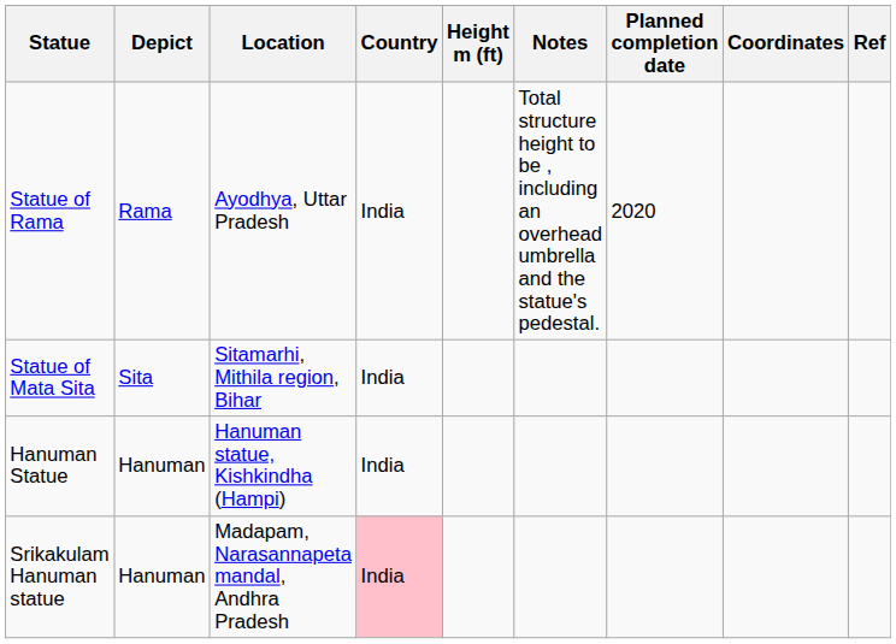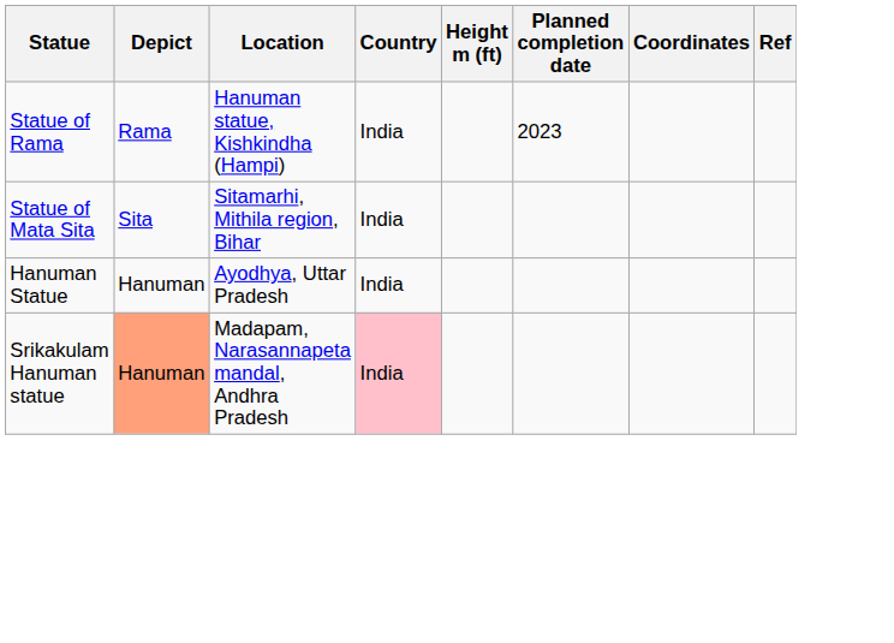 <table class="wikitable sortable">
 <tr>
 <th>Statue</th>
 <th>Depict</th>
 <th>Location</th>
 <th>Country</th>
 <th>Height<br>m (ft)</th>
-<th class="unsortable">Notes</th>
 <th>Planned completion date</th>
 <th>Coordinates</th>
 <th class="unsortable">Ref</th>
 </tr>
 <tr>
 <td><a href='#'>Statue of Rama</a></td>
 <td><a href='#'>Rama</a></td>
-<td><a href='#'>Ayodhya</a>, Uttar Pradesh</td>
+<td><a href='#'>Hanuman statue, Kishkindha</a> (<a href='#'>Hampi</a>)</td>
 <td>India</td>
 <td></td>
-<td>Total structure height to be , including an overhead umbrella and the statue's pedestal.</td>
-<td>2020</td>
+<td>2023</td>
 <td></td>
 <td></td>
 </tr>
 <tr>
 <td><a href='#'>Statue of Mata Sita</a></td>
 <td><a href='#'>Sita</a></td>
 <td><a href='#'>Sitamarhi</a>, <a href='#'>Mithila region</a>, <a href='#'>Bihar</a></td>
 <td>India</td>
 <td></td>
 <td></td>
 <td></td>
 <td></td>
-<td></td>
 </tr>
 <tr>
 <td>Hanuman Statue</td>
 <td>Hanuman</td>
-<td><a href='#'>Hanuman statue, Kishkindha</a> (<a href='#'>Hampi</a>)</td>
+<td><a href='#'>Ayodhya</a>, Uttar Pradesh</td>
 <td>India</td>
-<td></td>
 <td></td>
 <td></td>
 <td></td>
 <td></td>
 </tr>
 <tr>
 <td>Srikakulam Hanuman statue</td>
-<td>Hanuman</td>
+<td style="background: lightsalmon;">Hanuman</td>
 <td>Madapam, <a href='#'>Narasannapeta mandal</a>, Andhra Pradesh</td>
 <td style="background: pink;">India</td>
 <td></td>
 <td></td>
 <td></td>
 <td></td>
-<td></td>
 </tr>
 </table>
